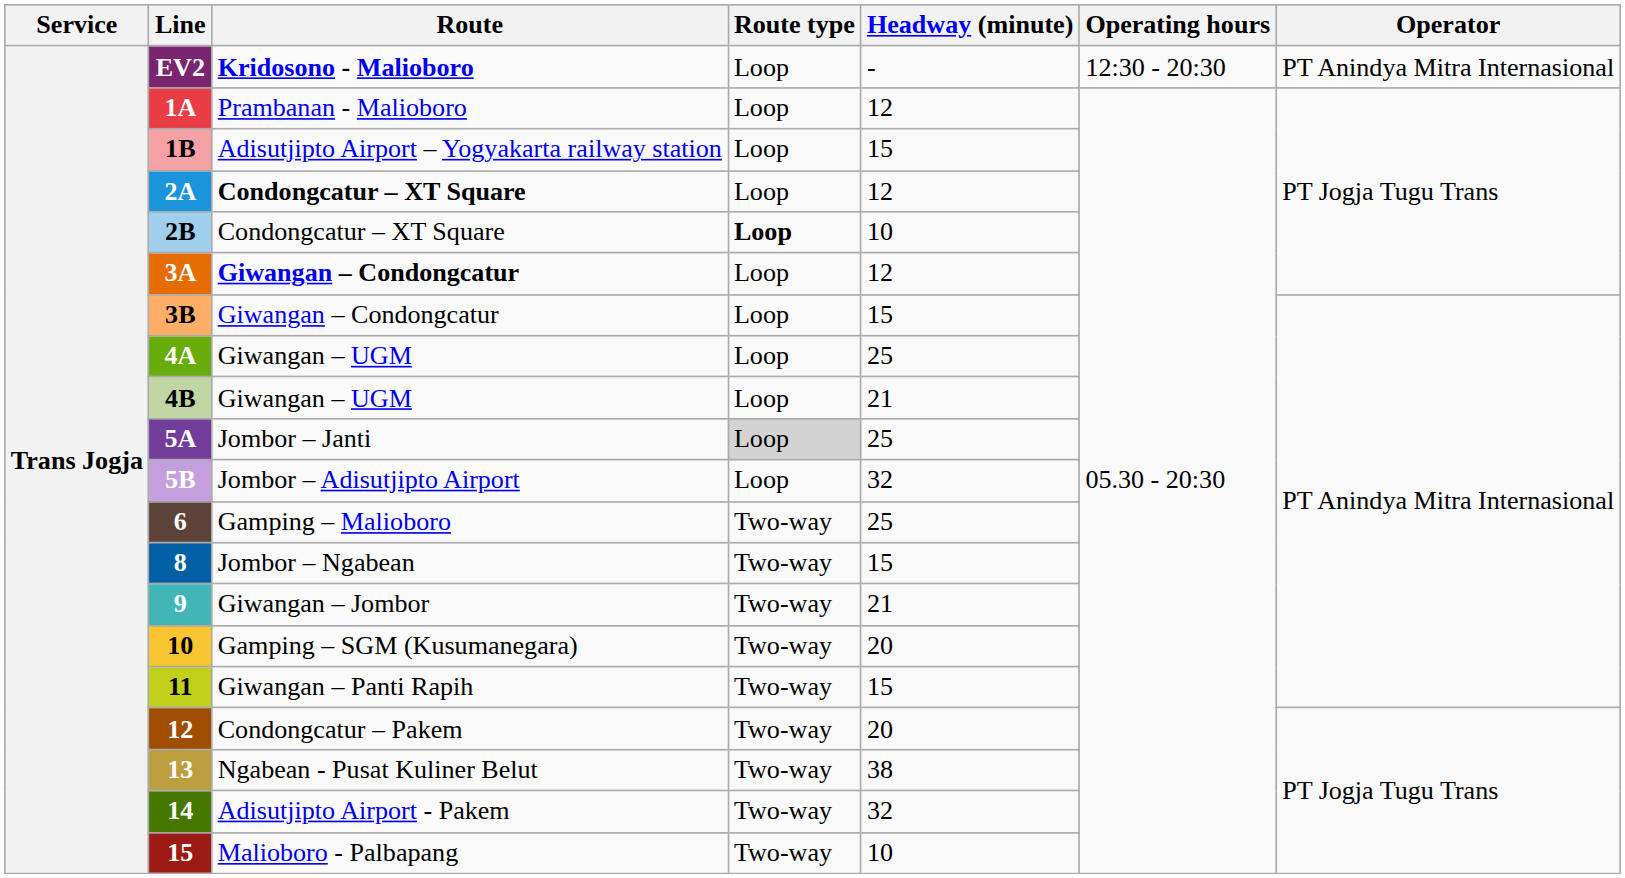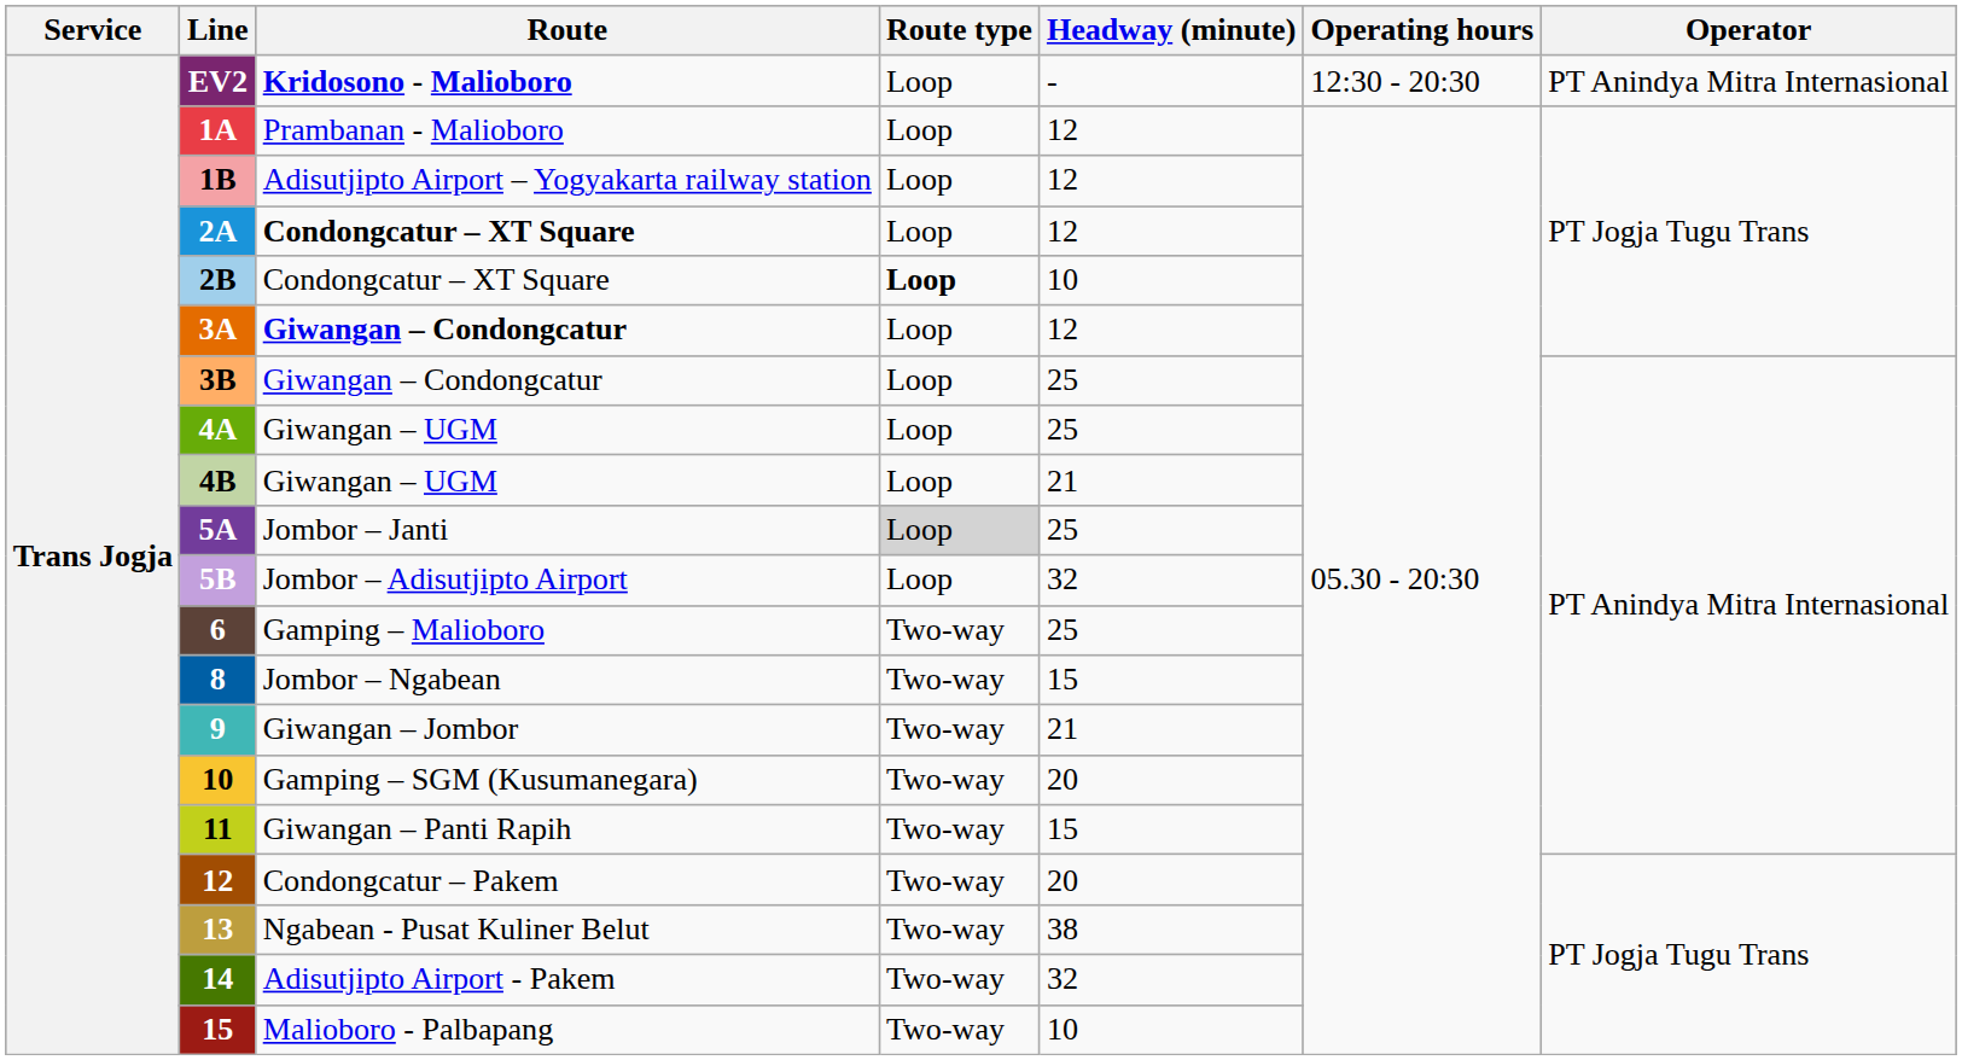 <table class="wikitable">
 <tr>
 <th>Service</th>
 <th>Line</th>
 <th>Route</th>
 <th>Route type</th>
 <th><a href='#'>Headway</a> (minute)</th>
 <th>Operating hours</th>
 <th>Operator</th>
 </tr>
 <tr>
 <th rowspan="21">Trans Jogja</th>
 <th style="background:#7a256f;color:white"><strong>EV2</strong></th>
 <td><strong><a href='#'>Kridosono</a> - <a href='#'>Malioboro</a></strong></td>
 <td>Loop</td>
 <td>-</td>
 <td>12:30 - 20:30</td>
 <td>PT Anindya Mitra Internasional</td>
 </tr>
 <tr>
 <th style="background:#E93D46;color:white"><strong>1A</strong></th>
 <td><a href='#'>Prambanan</a> - <a href='#'>Malioboro</a></td>
 <td>Loop</td>
 <td>12</td>
 <td rowspan="19">05.30 - 20:30</td>
 <td rowspan="5">PT Jogja Tugu Trans</td>
 </tr>
 <tr>
 <th style="background:#F4A2A6"><strong>1B</strong></th>
 <td><a href='#'>Adisutjipto Airport</a> – <a href='#'>Yogyakarta railway station</a></td>
 <td>Loop</td>
-<td>15</td>
+<td>12</td>
 </tr>
 <tr>
 <th style="background:#1A94DA;color:white"><strong>2A</strong></th>
 <td><strong>Condongcatur – XT Square</strong></td>
 <td>Loop</td>
 <td>12</td>
 </tr>
 <tr>
 <th style="background:#A0CFEB"><strong>2B</strong></th>
 <td>Condongcatur – XT Square</td>
 <td><strong>Loop</strong></td>
 <td>10</td>
 </tr>
 <tr>
 <th style="background:#E46C00;color:white"><strong>3A</strong></th>
 <td><strong><a href='#'>Giwangan</a> – Condongcatur</strong></td>
 <td>Loop</td>
 <td>12</td>
 </tr>
 <tr>
 <th style="background:#FFAE66"><strong>3B</strong></th>
 <td><a href='#'>Giwangan</a> – Condongcatur</td>
 <td>Loop</td>
-<td>15</td>
+<td>25</td>
 <td rowspan="10">PT Anindya Mitra Internasional</td>
 </tr>
 <tr>
 <th style="background:#67AC08; color:white"><strong>4A</strong></th>
 <td>Giwangan – <a href='#'>UGM</a></td>
 <td>Loop</td>
 <td>25</td>
 </tr>
 <tr>
 <th style="background:#C1D5A5"><strong>4B</strong></th>
 <td>Giwangan – <a href='#'>UGM</a></td>
 <td>Loop</td>
 <td>21</td>
 </tr>
 <tr>
 <th style="background:#723C9B; color:white"><strong>5A</strong></th>
 <td>Jombor – Janti</td>
 <td style="background: lightgrey;">Loop</td>
 <td>25</td>
 </tr>
 <tr>
 <th style="background:#C3A0DD; color:white"><strong>5B</strong></th>
 <td>Jombor – <a href='#'>Adisutjipto Airport</a></td>
 <td>Loop</td>
 <td>32</td>
 </tr>
 <tr>
 <th style="background:#5C4238; color:white"><strong>6</strong></th>
 <td>Gamping – <a href='#'>Malioboro</a></td>
 <td>Two-way</td>
 <td>25</td>
 </tr>
 <tr>
 <th style="background:#005FA5; color:white"><strong>8</strong></th>
 <td>Jombor – Ngabean</td>
 <td>Two-way</td>
 <td>15</td>
 </tr>
 <tr>
 <th style="background:#40B7B6;color:white"><strong>9</strong></th>
 <td>Giwangan – Jombor</td>
 <td>Two-way</td>
 <td>21</td>
 </tr>
 <tr>
 <th style="background:#F8C530"><strong>10</strong></th>
 <td>Gamping – SGM (Kusumanegara)</td>
 <td>Two-way</td>
 <td>20</td>
 </tr>
 <tr>
 <th style="background:#C1D01B"><strong>11</strong></th>
 <td>Giwangan – Panti Rapih</td>
 <td>Two-way</td>
 <td>15</td>
 </tr>
 <tr>
 <th style="background:#A14D02;color:white"><strong>12</strong></th>
 <td>Condongcatur – Pakem</td>
 <td>Two-way</td>
 <td>20</td>
 <td rowspan="4">PT Jogja Tugu Trans</td>
 </tr>
 <tr>
 <th style="background:#BD9E3E;color:white">13</th>
 <td>Ngabean - Pusat Kuliner Belut</td>
 <td>Two-way</td>
 <td>38</td>
 </tr>
 <tr>
 <th style="background:#467800;color:white">14</th>
 <td><a href='#'>Adisutjipto Airport</a> - Pakem</td>
 <td>Two-way</td>
 <td>32</td>
 </tr>
 <tr>
 <th style="background:#9C1B14; color:white"><strong>15</strong></th>
 <td><a href='#'>Malioboro</a> - Palbapang</td>
 <td>Two-way</td>
 <td>10</td>
 </tr>
 </table>
